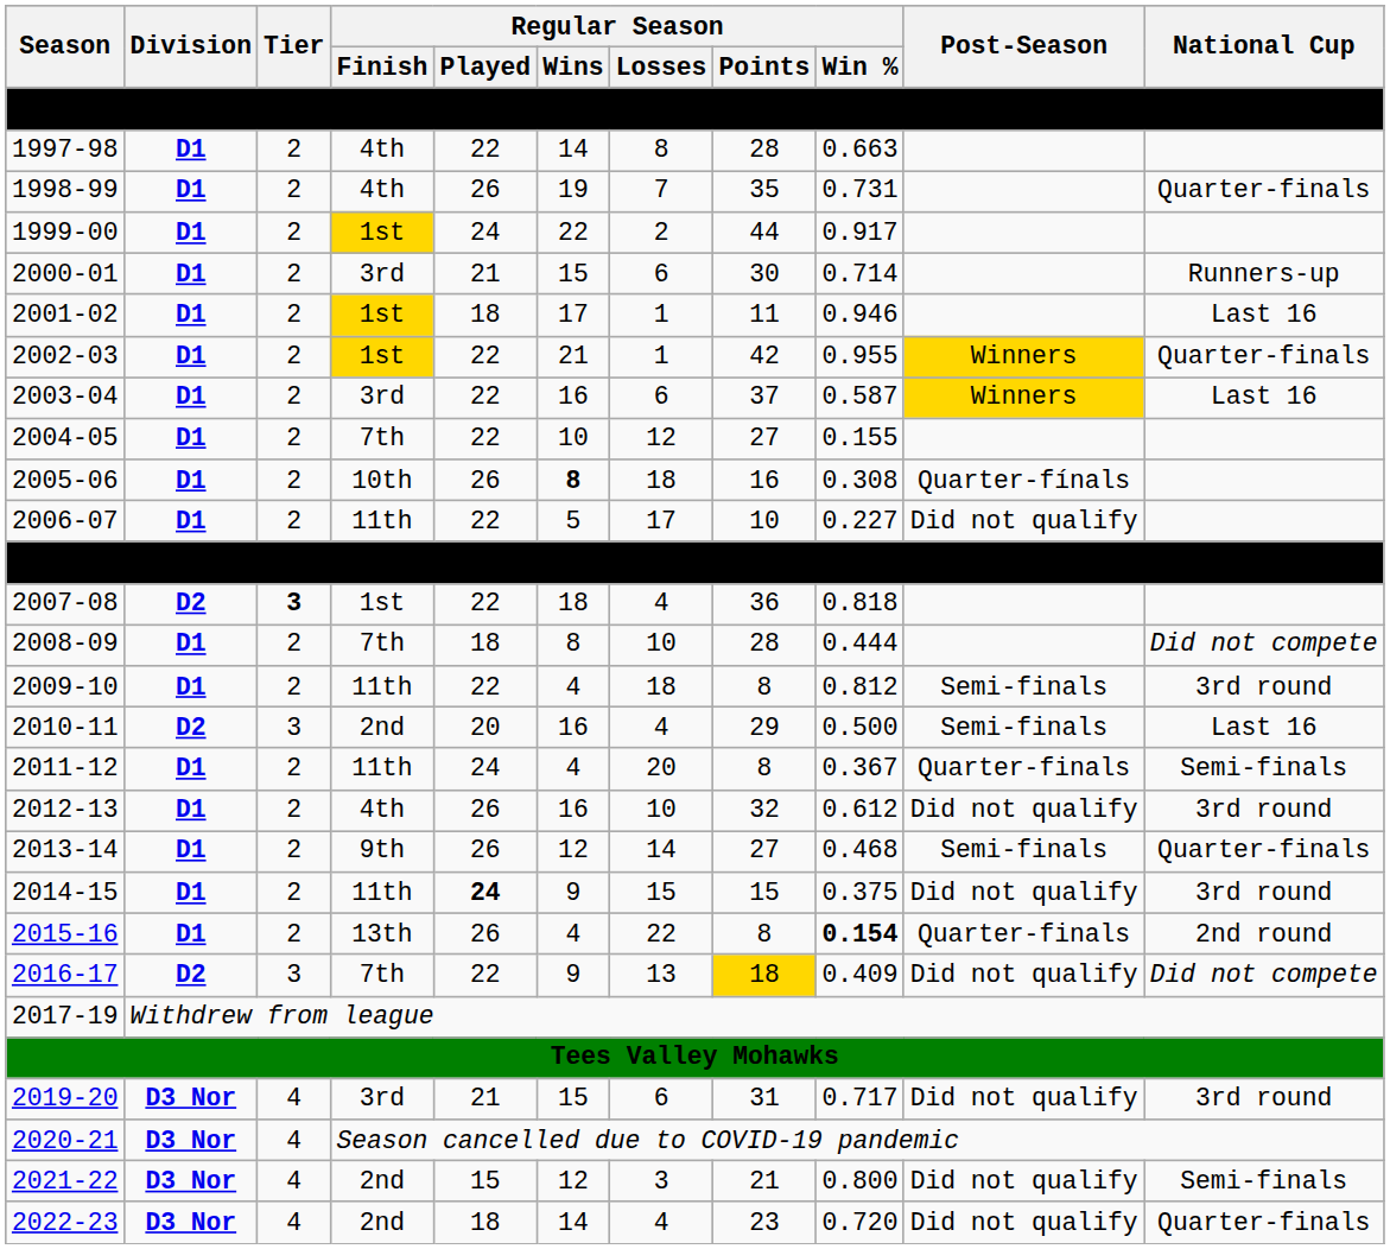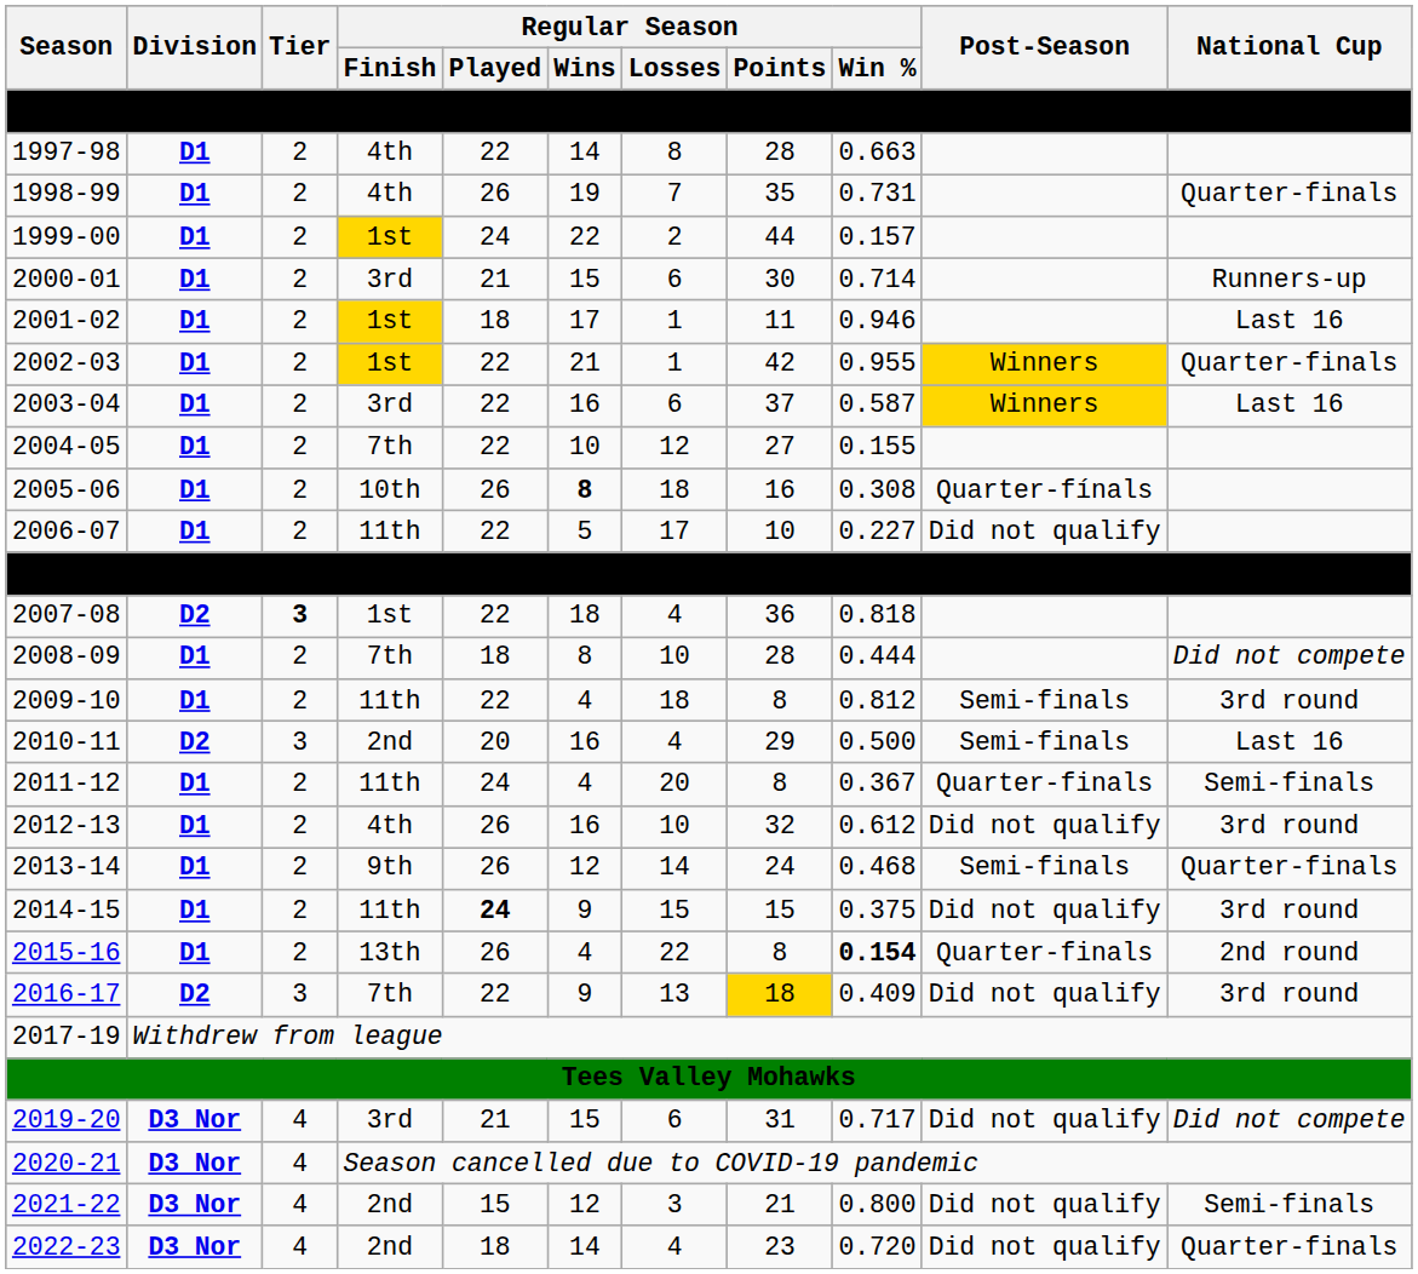 <table class="wikitable" style="font-size:100%;">
 <tr bgcolor="#efefef">
 <th rowspan="2">Season</th>
 <th rowspan="2">Division</th>
 <th rowspan="2">Tier</th>
 <th colspan="6">Regular Season</th>
 <th rowspan="2">Post-Season</th>
 <th rowspan="2">National Cup</th>
 </tr>
 <tr>
 <th>Finish</th>
 <th>Played</th>
 <th>Wins</th>
 <th>Losses</th>
 <th>Points</th>
 <th>Win %</th>
 </tr>
 <tr>
 <td colspan="13" align=center bgcolor="black"><span><strong>Teesside Mohawks</strong></span></td>
 </tr>
 <tr>
 <td style="text-align:center;">1997-98</td>
 <td style="text-align:center;"><strong><a href='#'>D1</a></strong></td>
 <td style="text-align:center;">2</td>
 <td style="text-align:center;">4th</td>
 <td style="text-align:center;">22</td>
 <td style="text-align:center;">14</td>
 <td style="text-align:center;">8</td>
 <td style="text-align:center;">28</td>
 <td style="text-align:center;">0.663</td>
 <td style="text-align:center;"></td>
 <td style="text-align:center;"></td>
 </tr>
 <tr>
 <td style="text-align:center;">1998-99</td>
 <td style="text-align:center;"><strong><a href='#'>D1</a></strong></td>
 <td style="text-align:center;">2</td>
 <td style="text-align:center;">4th</td>
 <td style="text-align:center;">26</td>
 <td style="text-align:center;">19</td>
 <td style="text-align:center;">7</td>
 <td style="text-align:center;">35</td>
 <td style="text-align:center;">0.731</td>
 <td style="text-align:center;"></td>
 <td style="text-align:center;">Quarter-finals</td>
 </tr>
 <tr>
 <td style="text-align:center;">1999-00</td>
 <td style="text-align:center;"><strong><a href='#'>D1</a></strong></td>
 <td style="text-align:center;">2</td>
 <td style="text-align:center;"bgcolor=gold>1st</td>
 <td style="text-align:center;">24</td>
 <td style="text-align:center;">22</td>
 <td style="text-align:center;">2</td>
 <td style="text-align:center;">44</td>
-<td style="text-align:center;">0.917</td>
+<td style="text-align:center;">0.157</td>
 <td style="text-align:center;"></td>
 <td style="text-align:center;"></td>
 </tr>
 <tr>
 <td style="text-align:center;">2000-01</td>
 <td style="text-align:center;"><strong><a href='#'>D1</a></strong></td>
 <td style="text-align:center;">2</td>
 <td style="text-align:center;">3rd</td>
 <td style="text-align:center;">21</td>
 <td style="text-align:center;">15</td>
 <td style="text-align:center;">6</td>
 <td style="text-align:center;">30</td>
 <td style="text-align:center;">0.714</td>
 <td style="text-align:center;"></td>
 <td style="text-align:center;">Runners-up</td>
 </tr>
 <tr>
 <td style="text-align:center;">2001-02</td>
 <td style="text-align:center;"><strong><a href='#'>D1</a></strong></td>
 <td style="text-align:center;">2</td>
 <td style="text-align:center;"bgcolor=gold>1st</td>
 <td style="text-align:center;">18</td>
 <td style="text-align:center;">17</td>
 <td style="text-align:center;">1</td>
 <td style="text-align:center;">11</td>
 <td style="text-align:center;">0.946</td>
 <td style="text-align:center;"></td>
 <td style="text-align:center;">Last 16</td>
 </tr>
 <tr>
 <td style="text-align:center;">2002-03</td>
 <td style="text-align:center;"><strong><a href='#'>D1</a></strong></td>
 <td style="text-align:center;">2</td>
 <td style="text-align:center;"bgcolor=gold>1st</td>
 <td style="text-align:center;">22</td>
 <td style="text-align:center;">21</td>
 <td style="text-align:center;">1</td>
 <td style="text-align:center;">42</td>
 <td style="text-align:center;">0.955</td>
 <td style="text-align:center;"bgcolor=gold>Winners</td>
 <td style="text-align:center;">Quarter-finals</td>
 </tr>
 <tr>
 <td style="text-align:center;">2003-04</td>
 <td style="text-align:center;"><strong><a href='#'>D1</a></strong></td>
 <td style="text-align:center;">2</td>
 <td style="text-align:center;">3rd</td>
 <td style="text-align:center;">22</td>
 <td style="text-align:center;">16</td>
 <td style="text-align:center;">6</td>
 <td style="text-align:center;">37</td>
 <td style="text-align:center;">0.587</td>
 <td style="text-align:center;"bgcolor=gold>Winners</td>
 <td style="text-align:center;">Last 16</td>
 </tr>
 <tr>
 <td style="text-align:center;">2004-05</td>
 <td style="text-align:center;"><strong><a href='#'>D1</a></strong></td>
 <td style="text-align:center;">2</td>
 <td style="text-align:center;">7th</td>
 <td style="text-align:center;">22</td>
 <td style="text-align:center;">10</td>
 <td style="text-align:center;">12</td>
 <td style="text-align:center;">27</td>
 <td style="text-align:center;">0.155</td>
 <td style="text-align:center;"></td>
 <td style="text-align:center;"></td>
 </tr>
 <tr>
 <td style="text-align:center;">2005-06</td>
 <td style="text-align:center;"><strong><a href='#'>D1</a></strong></td>
 <td style="text-align:center;">2</td>
 <td style="text-align:center;">10th</td>
 <td style="text-align:center;">26</td>
 <td style="text-align:center;"><strong>8</strong></td>
 <td style="text-align:center;">18</td>
 <td style="text-align:center;">16</td>
 <td style="text-align:center;">0.308</td>
 <td style="text-align:center;">Quarter-fínals</td>
 <td style="text-align:center;"></td>
 </tr>
 <tr>
 <td style="text-align:center;">2006-07</td>
 <td style="text-align:center;"><strong><a href='#'>D1</a></strong></td>
 <td style="text-align:center;">2</td>
 <td style="text-align:center;">11th</td>
 <td style="text-align:center;">22</td>
 <td style="text-align:center;">5</td>
 <td style="text-align:center;">17</td>
 <td style="text-align:center;">10</td>
 <td style="text-align:center;">0.227</td>
 <td style="text-align:center;">Did not qualify</td>
 <td style="text-align:center;"></td>
 </tr>
 <tr>
 <td colspan="13" align=center bgcolor="black"><span><strong>Tees Valley Mohawks</strong></span></td>
 </tr>
 <tr>
 <td style="text-align:center;">2007-08</td>
 <td style="text-align:center;"><strong><a href='#'>D2</a></strong></td>
 <td style="text-align:center;"><strong>3</strong></td>
 <td style="text-align:center;">1st</td>
 <td style="text-align:center;">22</td>
 <td style="text-align:center;">18</td>
 <td style="text-align:center;">4</td>
 <td style="text-align:center;">36</td>
 <td style="text-align:center;">0.818</td>
 <td style="text-align:center;"></td>
 <td style="text-align:center;"></td>
 </tr>
 <tr>
 <td style="text-align:center;">2008-09</td>
 <td style="text-align:center;"><strong><a href='#'>D1</a></strong></td>
 <td style="text-align:center;">2</td>
 <td style="text-align:center;">7th</td>
 <td style="text-align:center;">18</td>
 <td style="text-align:center;">8</td>
 <td style="text-align:center;">10</td>
 <td style="text-align:center;">28</td>
 <td style="text-align:center;">0.444</td>
 <td style="text-align:center;"></td>
 <td style="text-align:center;"><em>Did not compete</em></td>
 </tr>
 <tr>
 <td style="text-align:center;">2009-10</td>
 <td style="text-align:center;"><strong><a href='#'>D1</a></strong></td>
 <td style="text-align:center;">2</td>
 <td style="text-align:center;">11th</td>
 <td style="text-align:center;">22</td>
 <td style="text-align:center;">4</td>
 <td style="text-align:center;">18</td>
 <td style="text-align:center;">8</td>
 <td style="text-align:center;">0.812</td>
 <td style="text-align:center;">Semi-finals</td>
 <td style="text-align:center;">3rd round</td>
 </tr>
 <tr>
 <td style="text-align:center;">2010-11</td>
 <td style="text-align:center;"><strong><a href='#'>D2</a></strong></td>
 <td style="text-align:center;">3</td>
 <td style="text-align:center;">2nd</td>
 <td style="text-align:center;">20</td>
 <td style="text-align:center;">16</td>
 <td style="text-align:center;">4</td>
 <td style="text-align:center;">29</td>
 <td style="text-align:center;">0.500</td>
 <td style="text-align:center;">Semi-finals</td>
 <td style="text-align:center;">Last 16</td>
 </tr>
 <tr>
 <td style="text-align:center;">2011-12</td>
 <td style="text-align:center;"><strong><a href='#'>D1</a></strong></td>
 <td style="text-align:center;">2</td>
 <td style="text-align:center;">11th</td>
 <td style="text-align:center;">24</td>
 <td style="text-align:center;">4</td>
 <td style="text-align:center;">20</td>
 <td style="text-align:center;">8</td>
 <td style="text-align:center;">0.367</td>
 <td style="text-align:center;">Quarter-finals</td>
 <td style="text-align:center;">Semi-finals</td>
 </tr>
 <tr>
 <td style="text-align:center;">2012-13</td>
 <td style="text-align:center;"><strong><a href='#'>D1</a></strong></td>
 <td style="text-align:center;">2</td>
 <td style="text-align:center;">4th</td>
 <td style="text-align:center;">26</td>
 <td style="text-align:center;">16</td>
 <td style="text-align:center;">10</td>
 <td style="text-align:center;">32</td>
 <td style="text-align:center;">0.612</td>
 <td style="text-align:center;">Did not qualify</td>
 <td style="text-align:center;">3rd round</td>
 </tr>
 <tr>
 <td style="text-align:center;">2013-14</td>
 <td style="text-align:center;"><strong><a href='#'>D1</a></strong></td>
 <td style="text-align:center;">2</td>
 <td style="text-align:center;">9th</td>
 <td style="text-align:center;">26</td>
 <td style="text-align:center;">12</td>
 <td style="text-align:center;">14</td>
-<td style="text-align:center;">27</td>
+<td style="text-align:center;">24</td>
 <td style="text-align:center;">0.468</td>
 <td style="text-align:center;">Semi-finals</td>
 <td style="text-align:center;">Quarter-finals</td>
 </tr>
 <tr>
 <td style="text-align:center;">2014-15</td>
 <td style="text-align:center;"><strong><a href='#'>D1</a></strong></td>
 <td style="text-align:center;">2</td>
 <td style="text-align:center;">11th</td>
 <td style="text-align:center;"><strong>24</strong></td>
 <td style="text-align:center;">9</td>
 <td style="text-align:center;">15</td>
 <td style="text-align:center;">15</td>
 <td style="text-align:center;">0.375</td>
 <td style="text-align:center;">Did not qualify</td>
 <td style="text-align:center;">3rd round</td>
 </tr>
 <tr>
 <td style="text-align:center;"><a href='#'>2015-16</a></td>
 <td style="text-align:center;"><strong><a href='#'>D1</a></strong></td>
 <td style="text-align:center;">2</td>
 <td style="text-align:center;">13th</td>
 <td style="text-align:center;">26</td>
 <td style="text-align:center;">4</td>
 <td style="text-align:center;">22</td>
 <td style="text-align:center;">8</td>
 <td style="text-align:center;"><strong>0.154</strong></td>
 <td style="text-align:center;">Quarter-finals</td>
 <td style="text-align:center;">2nd round</td>
 </tr>
 <tr>
 <td style="text-align:center;"><a href='#'>2016-17</a></td>
 <td style="text-align:center;"><strong><a href='#'>D2</a></strong></td>
 <td style="text-align:center;">3</td>
 <td style="text-align:center;">7th</td>
 <td style="text-align:center;">22</td>
 <td style="text-align:center;">9</td>
 <td style="text-align:center;">13</td>
 <td style="background: gold; text-align:center;">18</td>
 <td style="text-align:center;">0.409</td>
 <td style="text-align:center;">Did not qualify</td>
-<td style="text-align:center;"><em>Did not compete</em></td>
+<td style="text-align:center;">3rd round</td>
 </tr>
 <tr>
 <td style="text-align:center;">2017-19</td>
 <td colspan=13><em>Withdrew from league</em></td>
 </tr>
 <tr>
 <td colspan="13" align=center bgcolor="green"><span><strong>Tees Valley Mohawks</strong></span></td>
 </tr>
 <tr>
 <td style="text-align:center;"><a href='#'>2019-20</a></td>
 <td style="text-align:center;"><strong><a href='#'>D3 Nor</a></strong></td>
 <td style="text-align:center;">4</td>
 <td style="text-align:center;">3rd</td>
 <td style="text-align:center;">21</td>
 <td style="text-align:center;">15</td>
 <td style="text-align:center;">6</td>
 <td style="text-align:center;">31</td>
 <td style="text-align:center;">0.717</td>
 <td style="text-align:center;">Did not qualify</td>
-<td style="text-align:center;">3rd round</td>
+<td style="text-align:center;"><em>Did not compete</em></td>
 </tr>
 <tr>
 <td style="text-align:center;"><a href='#'>2020-21</a></td>
 <td style="text-align:center;"><strong><a href='#'>D3 Nor</a></strong></td>
 <td style="text-align:center;">4</td>
 <td colspan=8><em>Season cancelled due to COVID-19 pandemic</em></td>
 </tr>
 <tr>
 <td style="text-align:center;"><a href='#'>2021-22</a></td>
 <td style="text-align:center;"><strong><a href='#'>D3 Nor</a></strong></td>
 <td style="text-align:center;">4</td>
 <td style="text-align:center;">2nd</td>
 <td style="text-align:center;">15</td>
 <td style="text-align:center;">12</td>
 <td style="text-align:center;">3</td>
 <td style="text-align:center;">21</td>
 <td style="text-align:center;">0.800</td>
 <td style="text-align:center;">Did not qualify</td>
 <td style="text-align:center;">Semi-finals</td>
 </tr>
 <tr>
 <td style="text-align:center;"><a href='#'>2022-23</a></td>
 <td style="text-align:center;"><strong><a href='#'>D3 Nor</a></strong></td>
 <td style="text-align:center;">4</td>
 <td style="text-align:center;">2nd</td>
 <td style="text-align:center;">18</td>
 <td style="text-align:center;">14</td>
 <td style="text-align:center;">4</td>
 <td style="text-align:center;">23</td>
 <td style="text-align:center;">0.720</td>
 <td style="text-align:center;">Did not qualify</td>
 <td style="text-align:center;">Quarter-finals</td>
 </tr>
 </table>
